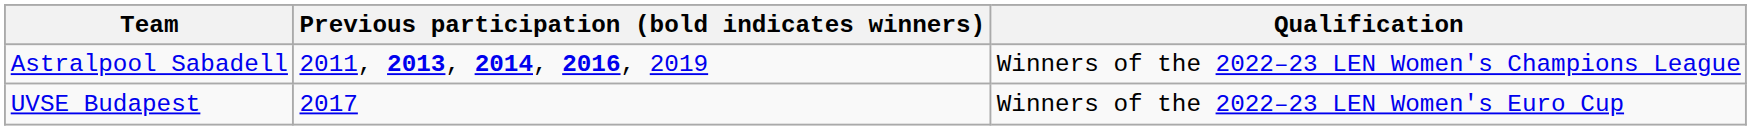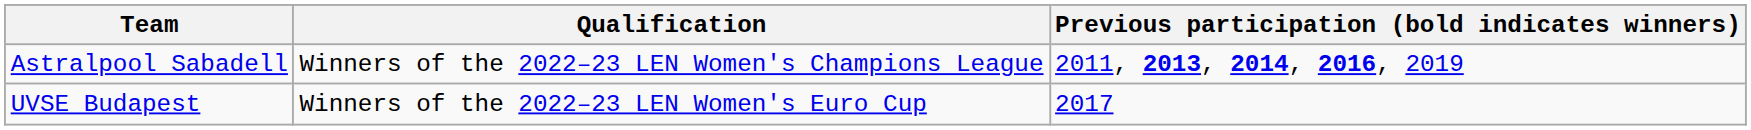 <table class="wikitable">
 <tr>
 <th>Team</th>
+<th>Qualification</th>
 <th>Previous participation (bold indicates winners)</th>
-<th>Qualification</th>
 </tr>
 <tr>
 <td> <a href='#'>Astralpool Sabadell</a></td>
+<td>Winners of the <a href='#'>2022–23 LEN Women's Champions League</a></td>
 <td><a href='#'>2011</a>, <strong><a href='#'>2013</a></strong>, <strong><a href='#'>2014</a></strong>, <strong><a href='#'>2016</a></strong>, <a href='#'>2019</a></td>
-<td>Winners of the <a href='#'>2022–23 LEN Women's Champions League</a></td>
 </tr>
 <tr>
 <td> <a href='#'>UVSE Budapest</a></td>
+<td>Winners of the <a href='#'>2022–23 LEN Women's Euro Cup</a></td>
 <td><a href='#'>2017</a></td>
-<td>Winners of the <a href='#'>2022–23 LEN Women's Euro Cup</a></td>
 </tr>
 </table>
